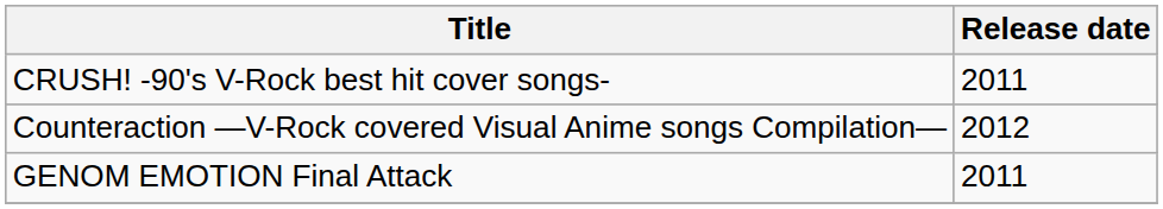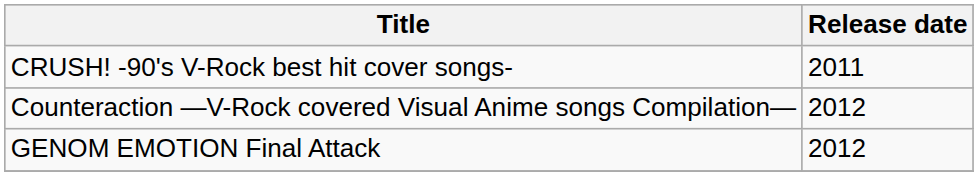 <table class="wikitable">
 <tr>
 <th>Title</th>
 <th>Release date</th>
 </tr>
 <tr>
 <td>CRUSH! -90's V-Rock best hit cover songs-</td>
 <td>2011</td>
 </tr>
 <tr>
 <td>Counteraction ―V-Rock covered Visual Anime songs Compilation―</td>
 <td>2012</td>
 </tr>
 <tr>
 <td>GENOM EMOTION Final Attack</td>
-<td>2011</td>
+<td>2012</td>
 </tr>
 <tr>
 </tr>
 </table>
